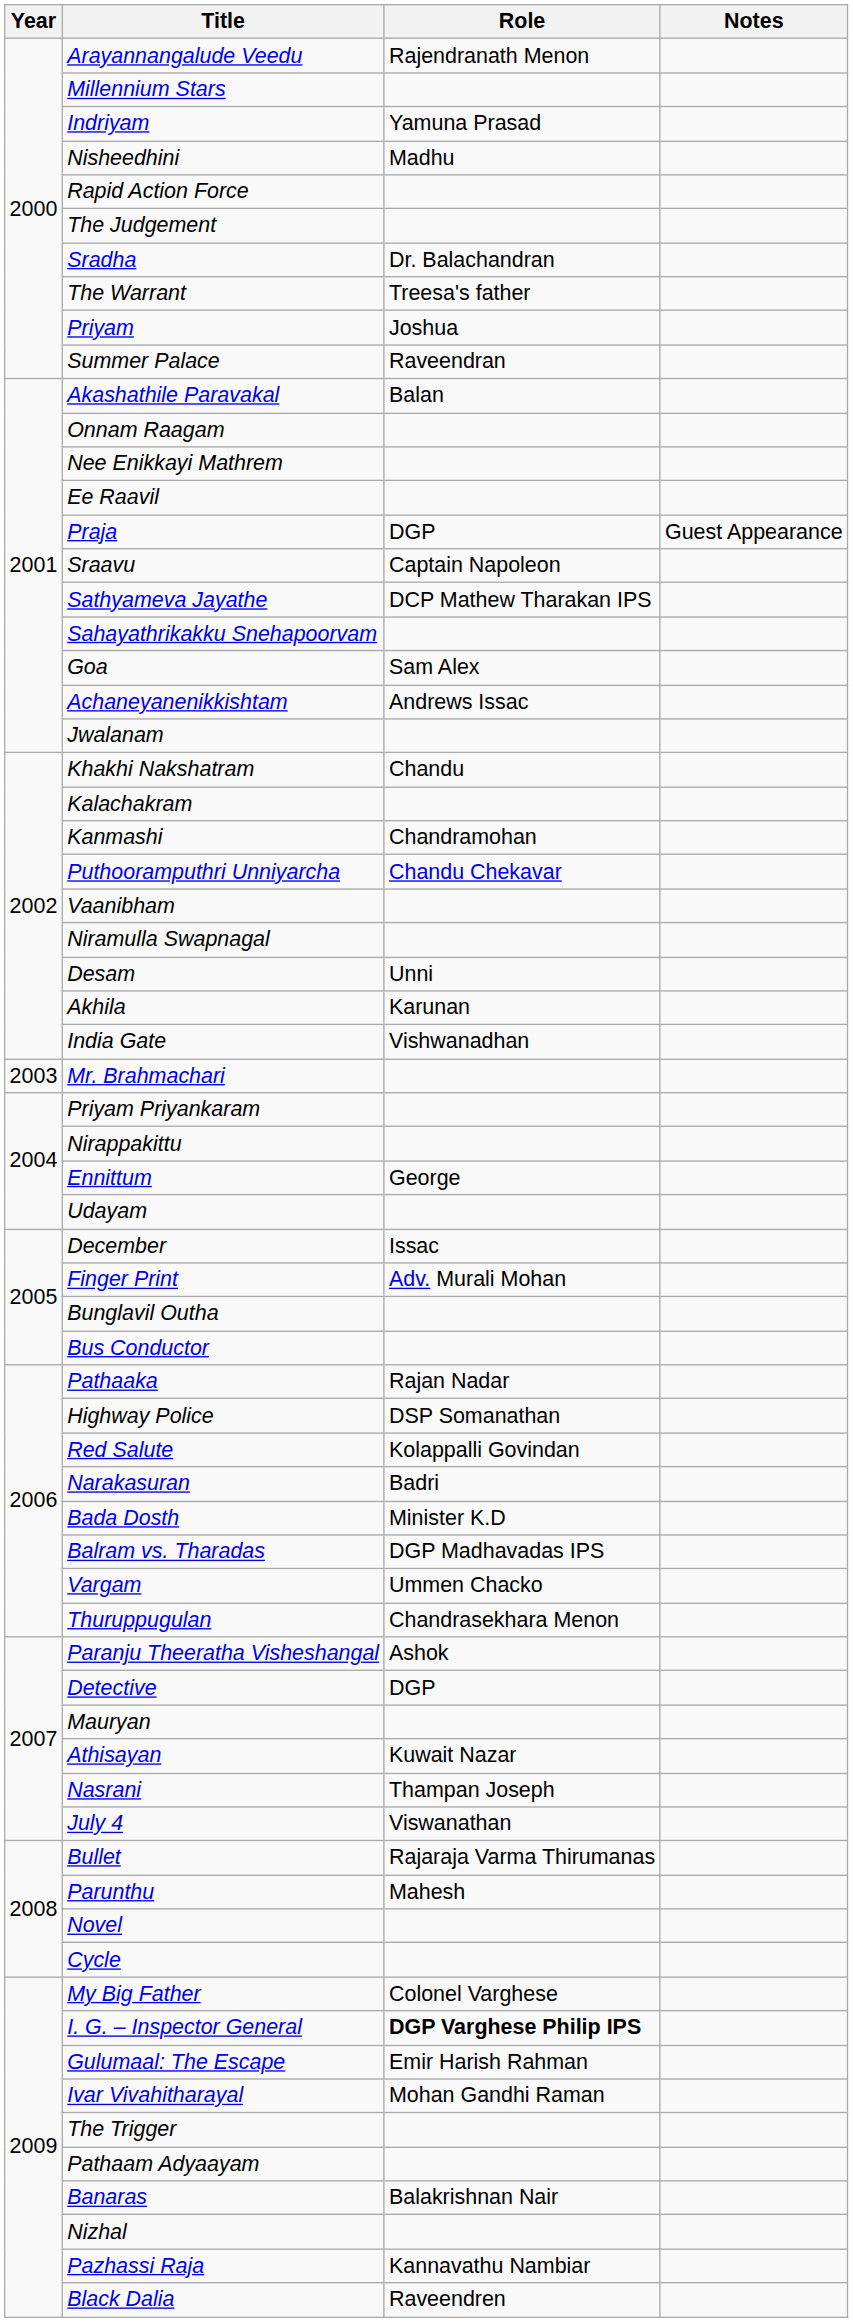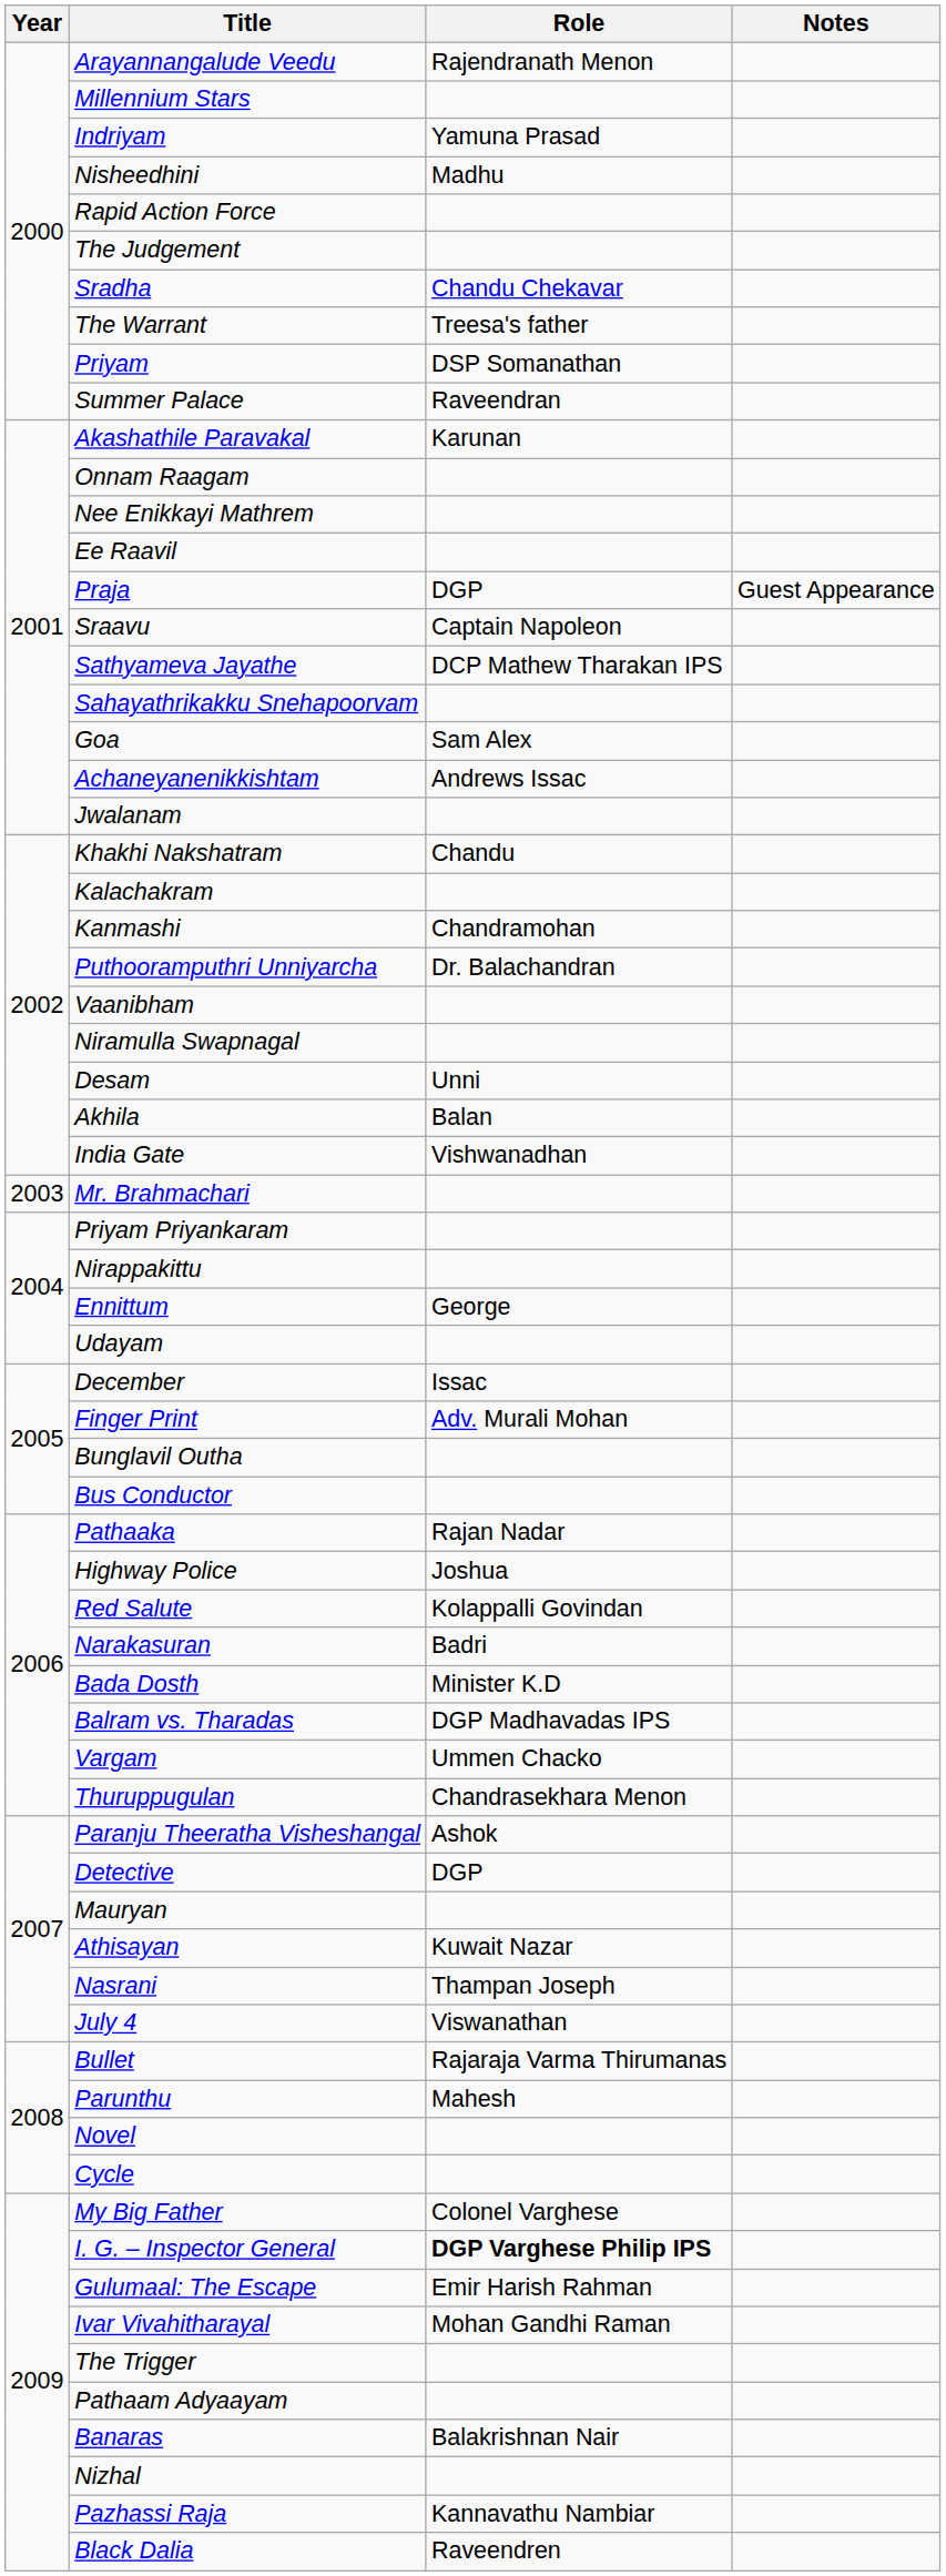 <table class="wikitable sortable">
 <tr>
 <th>Year</th>
 <th>Title</th>
 <th>Role</th>
 <th class="unsortable">Notes</th>
 </tr>
 <tr>
 <td rowspan=10>2000</td>
 <td><em><a href='#'>Arayannangalude Veedu</a></em></td>
 <td>Rajendranath Menon</td>
 <td></td>
 </tr>
 <tr>
 <td><em><a href='#'>Millennium Stars</a></em></td>
 <td></td>
 <td></td>
 </tr>
 <tr>
 <td><em><a href='#'>Indriyam</a></em></td>
 <td>Yamuna Prasad</td>
 <td></td>
 </tr>
 <tr>
 <td><em>Nisheedhini</em></td>
 <td>Madhu</td>
 <td></td>
 </tr>
 <tr>
 <td><em>Rapid Action Force</em></td>
 <td></td>
 <td></td>
 </tr>
 <tr>
 <td><em>The Judgement</em></td>
 <td></td>
 <td></td>
 </tr>
 <tr>
 <td><em><a href='#'>Sradha</a></em></td>
-<td>Dr. Balachandran</td>
+<td><a href='#'>Chandu Chekavar</a></td>
 <td></td>
 </tr>
 <tr>
 <td><em>The Warrant</em></td>
 <td>Treesa's father</td>
 <td></td>
 </tr>
 <tr>
 <td><em><a href='#'>Priyam</a></em></td>
-<td>Joshua</td>
+<td>DSP Somanathan</td>
 <td></td>
 </tr>
 <tr>
 <td><em>Summer Palace</em></td>
 <td>Raveendran</td>
 <td></td>
 </tr>
 <tr>
 <td rowspan=11>2001</td>
 <td><em><a href='#'>Akashathile Paravakal</a></em></td>
-<td>Balan</td>
+<td>Karunan</td>
 <td></td>
 </tr>
 <tr>
 <td><em>Onnam Raagam</em></td>
 <td></td>
 <td></td>
 </tr>
 <tr>
 <td><em>Nee Enikkayi Mathrem</em></td>
 <td></td>
 <td></td>
 </tr>
 <tr>
 <td><em>Ee Raavil</em></td>
 <td></td>
 <td></td>
 </tr>
 <tr>
 <td><em><a href='#'>Praja</a></em></td>
 <td>DGP</td>
 <td>Guest Appearance</td>
 </tr>
 <tr>
 <td><em>Sraavu</em></td>
 <td>Captain Napoleon</td>
 <td></td>
 </tr>
 <tr>
 <td><em><a href='#'>Sathyameva Jayathe</a></em></td>
 <td>DCP Mathew Tharakan IPS</td>
 <td></td>
 </tr>
 <tr>
 <td><em><a href='#'>Sahayathrikakku Snehapoorvam</a></em></td>
 <td></td>
 <td></td>
 </tr>
 <tr>
 <td><em>Goa</em></td>
 <td>Sam Alex</td>
 <td></td>
 </tr>
 <tr>
 <td><em><a href='#'>Achaneyanenikkishtam</a></em></td>
 <td>Andrews Issac</td>
 <td></td>
 </tr>
 <tr>
 <td><em>Jwalanam</em></td>
 <td></td>
 <td></td>
 </tr>
 <tr>
 <td rowspan=9>2002</td>
 <td><em>Khakhi Nakshatram</em></td>
 <td>Chandu</td>
 <td></td>
 </tr>
 <tr>
 <td><em>Kalachakram</em></td>
 <td></td>
 <td></td>
 </tr>
 <tr>
 <td><em>Kanmashi</em></td>
 <td>Chandramohan</td>
 <td></td>
 </tr>
 <tr>
 <td><em><a href='#'>Puthooramputhri Unniyarcha</a></em></td>
-<td><a href='#'>Chandu Chekavar</a></td>
+<td>Dr. Balachandran</td>
 <td></td>
 </tr>
 <tr>
 <td><em>Vaanibham</em></td>
 <td></td>
 <td></td>
 </tr>
 <tr>
 <td><em>Niramulla Swapnagal</em></td>
 <td></td>
 <td></td>
 </tr>
 <tr>
 <td><em>Desam</em></td>
 <td>Unni</td>
 <td></td>
 </tr>
 <tr>
 <td><em>Akhila</em></td>
-<td>Karunan</td>
+<td>Balan</td>
 <td></td>
 </tr>
 <tr>
 <td><em>India Gate</em></td>
 <td>Vishwanadhan</td>
 <td></td>
 </tr>
 <tr>
 <td>2003</td>
 <td><em><a href='#'>Mr. Brahmachari</a></em></td>
 <td></td>
 <td></td>
 </tr>
 <tr>
 <td rowspan=4>2004</td>
 <td><em>Priyam Priyankaram</em></td>
 <td></td>
 <td></td>
 </tr>
 <tr>
 <td><em>Nirappakittu</em></td>
 <td></td>
 <td></td>
 </tr>
 <tr>
 <td><em><a href='#'>Ennittum</a></em></td>
 <td>George</td>
 <td></td>
 </tr>
 <tr>
 <td><em>Udayam</em></td>
 <td></td>
 <td></td>
 </tr>
 <tr>
 <td rowspan=4>2005</td>
 <td><em>December</em></td>
 <td>Issac</td>
 <td></td>
 </tr>
 <tr>
 <td><em><a href='#'>Finger Print</a></em></td>
 <td><a href='#'>Adv.</a> Murali Mohan</td>
 <td></td>
 </tr>
 <tr>
 <td><em>Bunglavil Outha</em></td>
 <td></td>
 <td></td>
 </tr>
 <tr>
 <td><em><a href='#'>Bus Conductor</a></em></td>
 <td></td>
 <td></td>
 </tr>
 <tr>
 <td rowspan=8>2006</td>
 <td><em><a href='#'>Pathaaka</a></em></td>
 <td>Rajan Nadar</td>
 <td></td>
 </tr>
 <tr>
 <td><em>Highway Police</em></td>
-<td>DSP Somanathan</td>
+<td>Joshua</td>
 <td></td>
 </tr>
 <tr>
 <td><em><a href='#'>Red Salute</a></em></td>
 <td>Kolappalli Govindan</td>
 <td></td>
 </tr>
 <tr>
 <td><em><a href='#'>Narakasuran</a></em></td>
 <td>Badri</td>
 <td></td>
 </tr>
 <tr>
 <td><em><a href='#'>Bada Dosth</a></em></td>
 <td>Minister K.D</td>
 <td></td>
 </tr>
 <tr>
 <td><em><a href='#'>Balram vs. Tharadas</a></em></td>
 <td>DGP Madhavadas IPS</td>
 <td></td>
 </tr>
 <tr>
 <td><em><a href='#'>Vargam</a></em></td>
 <td>Ummen Chacko</td>
 <td></td>
 </tr>
 <tr>
 <td><em><a href='#'>Thuruppugulan</a></em></td>
 <td>Chandrasekhara Menon</td>
 <td></td>
 </tr>
 <tr>
 <td rowspan=6>2007</td>
 <td><em><a href='#'>Paranju Theeratha Visheshangal</a></em></td>
 <td>Ashok</td>
 <td></td>
 </tr>
 <tr>
 <td><em><a href='#'>Detective</a></em></td>
 <td>DGP</td>
 <td></td>
 </tr>
 <tr>
 <td><em>Mauryan</em></td>
 <td></td>
 <td></td>
 </tr>
 <tr>
 <td><em><a href='#'>Athisayan</a></em></td>
 <td>Kuwait Nazar</td>
 <td></td>
 </tr>
 <tr>
 <td><em><a href='#'>Nasrani</a></em></td>
 <td>Thampan Joseph</td>
 <td></td>
 </tr>
 <tr>
 <td><em><a href='#'>July 4</a></em></td>
 <td>Viswanathan</td>
 <td></td>
 </tr>
 <tr>
 <td rowspan=4>2008</td>
 <td><em><a href='#'>Bullet</a></em></td>
 <td>Rajaraja Varma Thirumanas</td>
 <td></td>
 </tr>
 <tr>
 <td><em><a href='#'>Parunthu</a></em></td>
 <td>Mahesh</td>
 <td></td>
 </tr>
 <tr>
 <td><em><a href='#'>Novel</a></em></td>
 <td></td>
 <td></td>
 </tr>
 <tr>
 <td><em><a href='#'>Cycle</a></em></td>
 <td></td>
 <td></td>
 </tr>
 <tr>
 <td rowspan=10>2009</td>
 <td><em><a href='#'>My Big Father</a></em></td>
 <td>Colonel Varghese</td>
 <td></td>
 </tr>
 <tr>
 <td><em><a href='#'>I. G. – Inspector General</a></em></td>
 <td><strong>DGP Varghese Philip IPS</strong></td>
 <td></td>
 </tr>
 <tr>
 <td><em><a href='#'>Gulumaal: The Escape</a></em></td>
 <td>Emir Harish Rahman</td>
 <td></td>
 </tr>
 <tr>
 <td><em><a href='#'>Ivar Vivahitharayal</a></em></td>
 <td>Mohan Gandhi Raman</td>
 <td></td>
 </tr>
 <tr>
 <td><em>The Trigger</em></td>
 <td></td>
 <td></td>
 </tr>
 <tr>
 <td><em>Pathaam Adyaayam</em></td>
 <td></td>
 <td></td>
 </tr>
 <tr>
 <td><em><a href='#'>Banaras</a></em></td>
 <td>Balakrishnan Nair</td>
 <td></td>
 </tr>
 <tr>
 <td><em>Nizhal</em></td>
 <td></td>
 <td></td>
 </tr>
 <tr>
 <td><em><a href='#'>Pazhassi Raja</a></em></td>
 <td>Kannavathu Nambiar</td>
 <td></td>
 </tr>
 <tr>
 <td><em><a href='#'>Black Dalia</a></em></td>
 <td>Raveendren</td>
 <td></td>
 </tr>
 <tr>
 </tr>
 </table>
